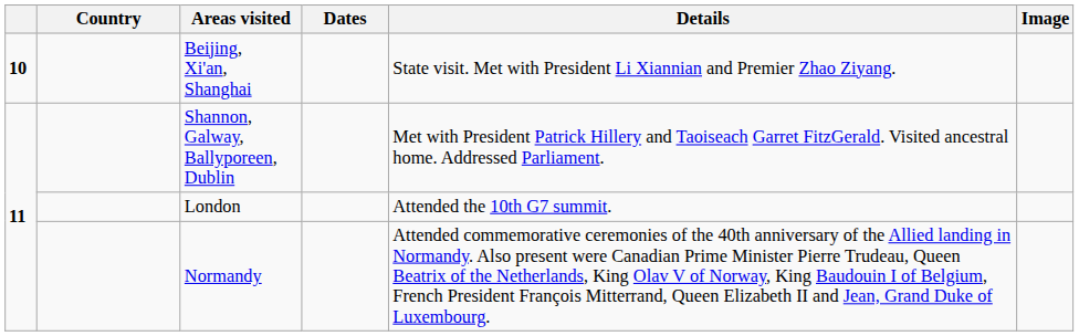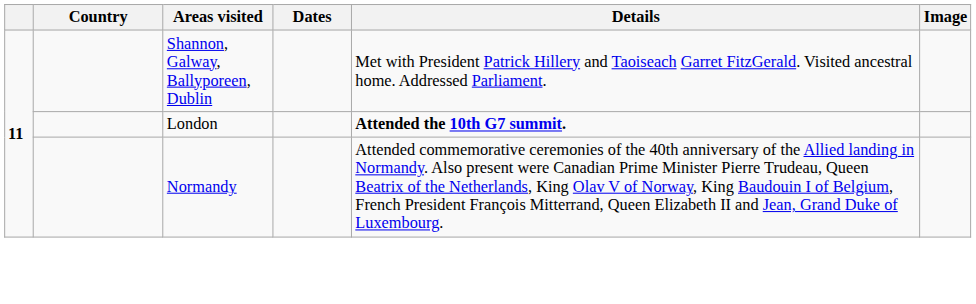 <table class="wikitable sortable" border="1" style="margin: 1em auto 1em auto">
 <tr>
 <th style="width: 3%;"></th>
 <th width=120>Country</th>
 <th width=100>Areas visited</th>
 <th width=70>Dates</th>
 <th width=550>Details</th>
 <th>Image</th>
-</tr>
-<tr>
-<td><strong>10</strong></td>
-<td></td>
-<td><a href='#'>Beijing</a>,<br><a href='#'>Xi'an</a>,<br><a href='#'>Shanghai</a></td>
-<td></td>
-<td>State visit. Met with President <a href='#'>Li Xiannian</a> and Premier <a href='#'>Zhao Ziyang</a>.</td>
-<td></td>
 </tr>
 <tr>
 <td rowspan=3><strong>11</strong></td>
 <td></td>
 <td><a href='#'>Shannon</a>, <a href='#'>Galway</a>, <a href='#'>Ballyporeen</a>, <a href='#'>Dublin</a></td>
 <td></td>
 <td>Met with President <a href='#'>Patrick Hillery</a> and <a href='#'>Taoiseach</a> <a href='#'>Garret FitzGerald</a>. Visited ancestral home. Addressed <a href='#'>Parliament</a>.</td>
 <td></td>
 </tr>
 <tr>
 <td></td>
 <td>London</td>
 <td></td>
-<td>Attended the <a href='#'>10th G7 summit</a>.</td>
+<td><strong>Attended the <a href='#'>10th G7 summit</a>.</strong></td>
 <td></td>
 </tr>
 <tr>
 <td></td>
 <td><a href='#'>Normandy</a></td>
 <td></td>
 <td>Attended commemorative ceremonies of the 40th anniversary of the <a href='#'>Allied landing in Normandy</a>. Also present were Canadian Prime Minister Pierre Trudeau, Queen <a href='#'>Beatrix of the Netherlands</a>, King <a href='#'>Olav V of Norway</a>, King <a href='#'>Baudouin I of Belgium</a>, French President François Mitterrand, Queen Elizabeth II and <a href='#'>Jean, Grand Duke of Luxembourg</a>.</td>
 <td></td>
 </tr>
 </table>
